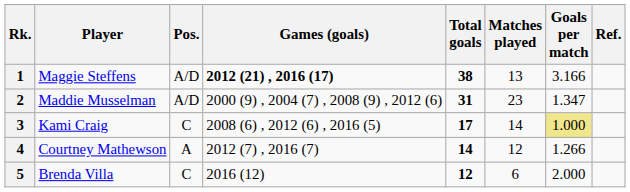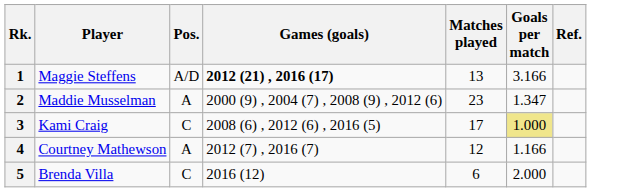 <table class="wikitable sortable" style="text-align: center; font-size: 90%; margin-left: 1em;">
 <tr>
 <th>Rk.</th>
 <th>Player</th>
 <th>Pos.</th>
 <th>Games (goals)</th>
-<th>Total<br>goals</th>
 <th>Matches<br>played</th>
 <th>Goals<br>per<br>match</th>
 <th>Ref.</th>
 </tr>
 <tr>
 <th>1</th>
 <td style="text-align: left;"><a href='#'>Maggie Steffens</a></td>
 <td>A/D</td>
 <td style="text-align: left;"><strong>2012 (21) , 2016 (17) </strong></td>
-<td><strong>38</strong></td>
 <td>13</td>
 <td>3.166</td>
 <td style="text-align: left;"></td>
 </tr>
 <tr>
 <th>2</th>
 <td style="text-align: left;"><a href='#'>Maddie Musselman</a></td>
-<td>A/D</td>
+<td>A</td>
 <td style="text-align: left;">2000 (9) , 2004 (7) , 2008 (9) , 2012 (6) </td>
-<td><strong>31</strong></td>
 <td>23</td>
 <td>1.347</td>
 <td style="text-align: left;"></td>
 </tr>
 <tr>
 <th>3</th>
 <td style="text-align: left;"><a href='#'>Kami Craig</a></td>
 <td>C</td>
 <td style="text-align: left;">2008 (6) , 2012 (6) , 2016 (5) </td>
-<td><strong>17</strong></td>
-<td>14</td>
+<td>17</td>
 <td style="background: khaki;">1.000</td>
 <td style="text-align: left;"></td>
 </tr>
 <tr>
 <th>4</th>
 <td style="text-align: left;"><a href='#'>Courtney Mathewson</a></td>
 <td>A</td>
 <td style="text-align: left;">2012 (7) , 2016 (7) </td>
-<td><strong>14</strong></td>
 <td>12</td>
-<td>1.266</td>
+<td>1.166</td>
 <td style="text-align: left;"></td>
 </tr>
 <tr>
 <th>5</th>
 <td style="text-align: left;"><a href='#'>Brenda Villa</a></td>
 <td>C</td>
 <td style="text-align: left;">2016 (12) </td>
-<td><strong>12</strong></td>
 <td>6</td>
 <td>2.000</td>
 <td style="text-align: left;"></td>
 </tr>
 </table>
